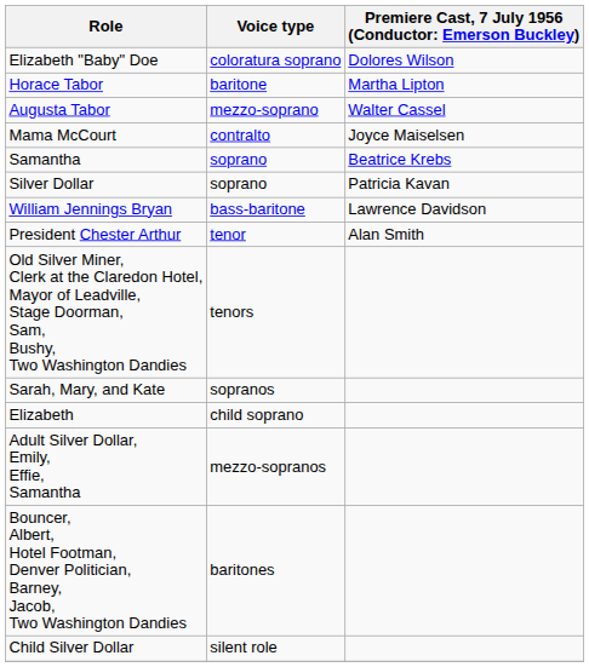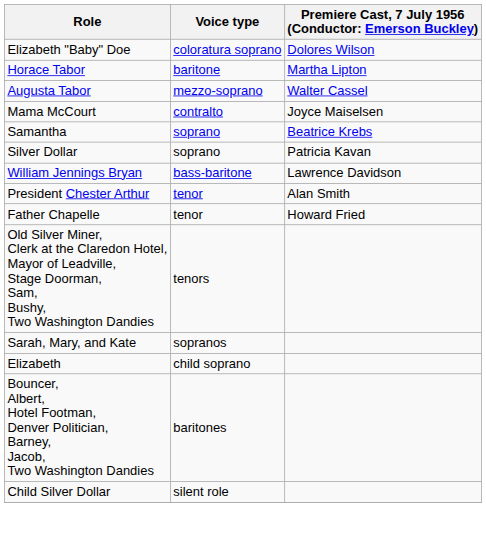 <table class="wikitable">
 <tr>
 <th>Role</th>
 <th>Voice type</th>
 <th>Premiere Cast, 7 July 1956<br>(Conductor: <a href='#'>Emerson Buckley</a>)</th>
 </tr>
 <tr>
 <td>Elizabeth "Baby" Doe</td>
 <td><a href='#'>coloratura soprano</a></td>
 <td><a href='#'>Dolores Wilson</a></td>
 </tr>
 <tr>
 <td><a href='#'>Horace Tabor</a></td>
 <td><a href='#'>baritone</a></td>
 <td><a href='#'>Martha Lipton</a></td>
 </tr>
 <tr>
 <td><a href='#'>Augusta Tabor</a></td>
 <td><a href='#'>mezzo-soprano</a></td>
 <td><a href='#'>Walter Cassel</a></td>
 </tr>
 <tr>
 <td>Mama McCourt</td>
 <td><a href='#'>contralto</a></td>
 <td>Joyce Maiselsen</td>
 </tr>
 <tr>
 <td>Samantha</td>
 <td><a href='#'>soprano</a></td>
 <td><a href='#'>Beatrice Krebs</a></td>
 </tr>
 <tr>
 <td>Silver Dollar</td>
 <td>soprano</td>
 <td>Patricia Kavan</td>
 </tr>
 <tr>
 <td><a href='#'>William Jennings Bryan</a></td>
 <td><a href='#'>bass-baritone</a></td>
 <td>Lawrence Davidson</td>
 </tr>
 <tr>
 <td>President <a href='#'>Chester Arthur</a></td>
 <td><a href='#'>tenor</a></td>
 <td>Alan Smith</td>
 </tr>
 <tr>
+<td>Father Chapelle</td>
+<td>tenor</td>
+<td>Howard Fried</td>
+</tr>
+<tr>
 <td>Old Silver Miner,<br>Clerk at the Claredon Hotel,<br>Mayor of Leadville,<br>Stage Doorman,<br>Sam,<br>Bushy,<br>Two Washington Dandies</td>
 <td>tenors</td>
 <td></td>
 </tr>
 <tr>
 <td>Sarah, Mary, and Kate</td>
 <td>sopranos</td>
 <td></td>
 </tr>
 <tr>
 <td>Elizabeth</td>
 <td>child soprano</td>
 <td></td>
 </tr>
 <tr>
-<td>Adult Silver Dollar,<br>Emily,<br>Effie,<br>Samantha</td>
-<td>mezzo-sopranos</td>
-<td></td>
-</tr>
-<tr>
 <td>Bouncer,<br>Albert,<br>Hotel Footman,<br>Denver Politician,<br>Barney,<br>Jacob,<br>Two Washington Dandies</td>
 <td>baritones</td>
 <td></td>
 </tr>
 <tr>
 <td>Child Silver Dollar</td>
 <td>silent role</td>
 <td></td>
 </tr>
 <tr>
 </tr>
 </table>
